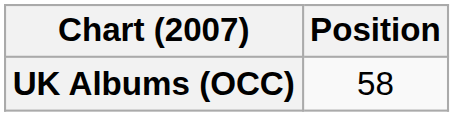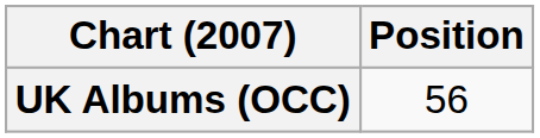 <table class="wikitable plainrowheaders" style="text-align:center">
 <tr>
 <th scope="col">Chart (2007)</th>
 <th scope="col">Position</th>
 </tr>
 <tr>
 <th scope="row">UK Albums (OCC)</th>
-<td>58</td>
+<td>56</td>
 </tr>
 </table>
